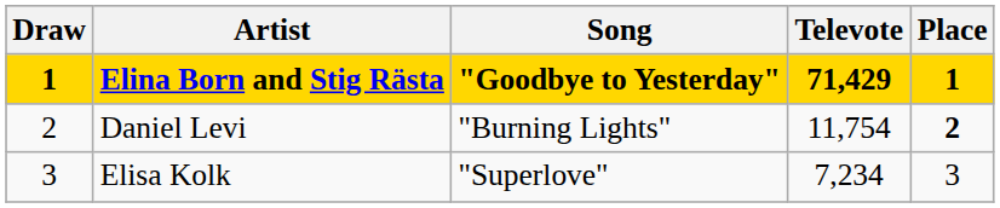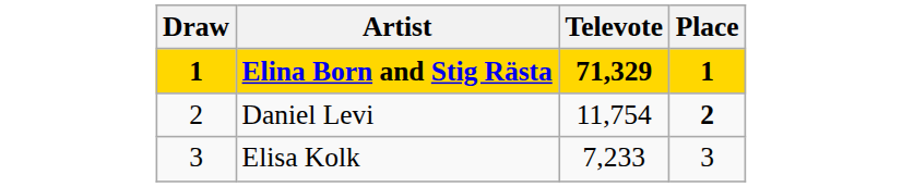 <table class="sortable wikitable" style="margin: 1em auto 1em auto; text-align:center">
 <tr>
 <th>Draw</th>
 <th>Artist</th>
-<th>Song</th>
 <th>Televote</th>
 <th>Place</th>
 </tr>
 <tr style="font-weight:bold; background:gold;">
 <td>1</td>
 <td align="left"><a href='#'>Elina Born</a> and <a href='#'>Stig Rästa</a></td>
-<td align="left">"Goodbye to Yesterday"</td>
-<td>71,429</td>
+<td>71,329</td>
 <td>1</td>
 </tr>
 <tr>
 <td>2</td>
 <td align="left">Daniel Levi</td>
-<td align="left">"Burning Lights"</td>
 <td>11,754</td>
 <td><strong>2</strong></td>
 </tr>
 <tr>
 <td>3</td>
 <td align="left">Elisa Kolk</td>
-<td align="left">"Superlove"</td>
-<td>7,234</td>
+<td>7,233</td>
 <td>3</td>
 </tr>
 </table>
